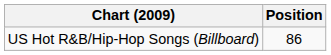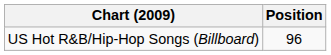 <table class="wikitable">
 <tr>
 <th>Chart (2009)</th>
 <th>Position</th>
 </tr>
 <tr>
 <td>US Hot R&B/Hip-Hop Songs (<em>Billboard</em>)</td>
-<td style="text-align:center">86</td>
+<td style="text-align:center">96</td>
 </tr>
 </table>
